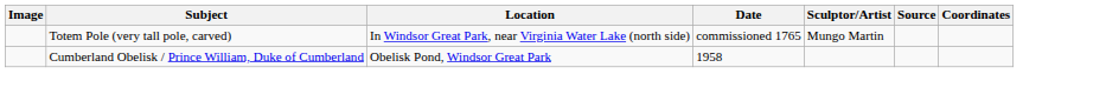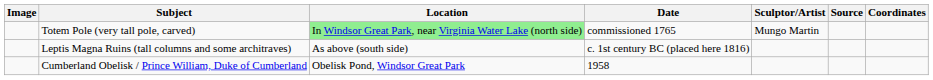 <table class="wikitable sortable">
 <tr>
 <th>Image</th>
 <th>Subject</th>
 <th>Location</th>
 <th>Date</th>
 <th>Sculptor/Artist</th>
 <th>Source</th>
 <th>Coordinates</th>
 </tr>
 <tr>
 <td></td>
 <td>Totem Pole (very tall pole, carved)</td>
-<td>In <a href='#'>Windsor Great Park</a>, near <a href='#'>Virginia Water Lake</a> (north side)</td>
+<td style="background: lightgreen;">In <a href='#'>Windsor Great Park</a>, near <a href='#'>Virginia Water Lake</a> (north side)</td>
 <td>commissioned 1765</td>
 <td>Mungo Martin</td>
+<td></td>
+<td></td>
+</tr>
+<tr>
+<td></td>
+<td>Leptis Magna Ruins (tall columns and some architraves)</td>
+<td>As above (south side)</td>
+<td>c. 1st century BC (placed here 1816)</td>
+<td></td>
 <td></td>
 <td></td>
 </tr>
 <tr>
 <td></td>
 <td>Cumberland Obelisk / <a href='#'>Prince William, Duke of Cumberland</a></td>
 <td>Obelisk Pond, <a href='#'>Windsor Great Park</a></td>
 <td>1958</td>
 <td></td>
 <td></td>
 <td></td>
 </tr>
 </table>
